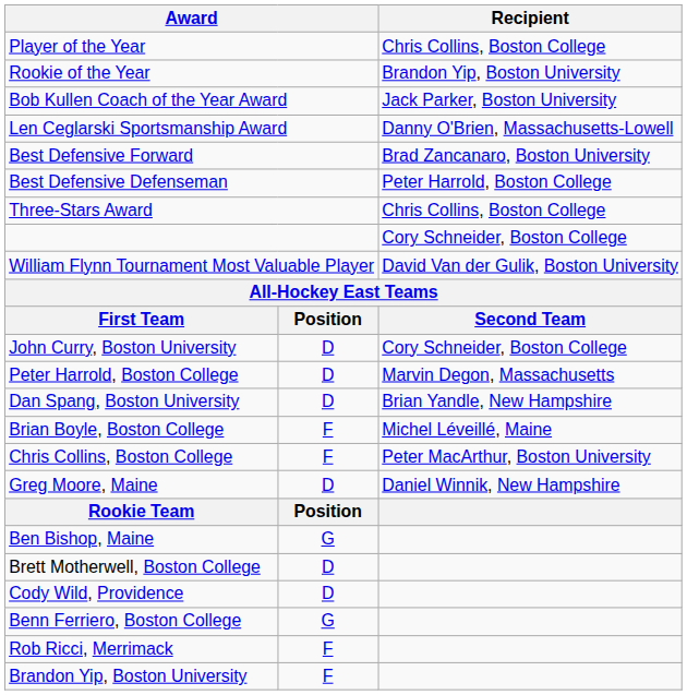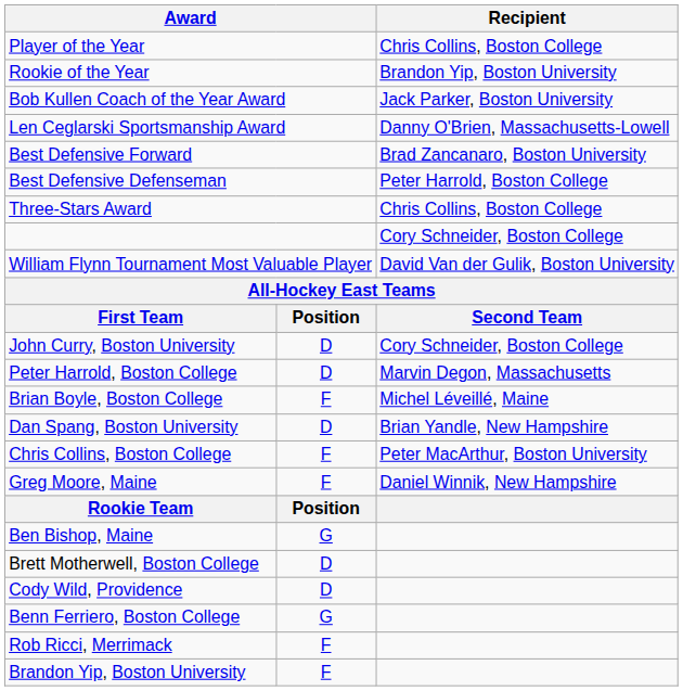 <table class="wikitable">
 <tr>
 <th colspan=2><a href='#'>Award</a></th>
 <th>Recipient</th>
 </tr>
 <tr>
 <td colspan=2><a href='#'>Player of the Year</a></td>
 <td><a href='#'>Chris Collins</a>, <a href='#'>Boston College</a></td>
 </tr>
 <tr>
 <td colspan=2><a href='#'>Rookie of the Year</a></td>
 <td><a href='#'>Brandon Yip</a>, <a href='#'>Boston University</a></td>
 </tr>
 <tr>
 <td colspan=2><a href='#'>Bob Kullen Coach of the Year Award</a></td>
 <td><a href='#'>Jack Parker</a>, <a href='#'>Boston University</a></td>
 </tr>
 <tr>
 <td colspan=2><a href='#'>Len Ceglarski Sportsmanship Award</a></td>
 <td><a href='#'>Danny O'Brien</a>, <a href='#'>Massachusetts-Lowell</a></td>
 </tr>
 <tr>
 <td colspan=2><a href='#'>Best Defensive Forward</a></td>
 <td><a href='#'>Brad Zancanaro</a>, <a href='#'>Boston University</a></td>
 </tr>
 <tr>
 <td colspan=2><a href='#'>Best Defensive Defenseman</a></td>
 <td><a href='#'>Peter Harrold</a>, <a href='#'>Boston College</a></td>
 </tr>
 <tr>
 <td colspan=2><a href='#'>Three-Stars Award</a></td>
 <td><a href='#'>Chris Collins</a>, <a href='#'>Boston College</a></td>
 </tr>
 <tr>
 <td colspan=2></td>
 <td><a href='#'>Cory Schneider</a>, <a href='#'>Boston College</a></td>
 </tr>
 <tr>
 <td colspan=2><a href='#'>William Flynn Tournament Most Valuable Player</a></td>
 <td><a href='#'>David Van der Gulik</a>, <a href='#'>Boston University</a></td>
 </tr>
 <tr>
 <th colspan=3><a href='#'>All-Hockey East Teams</a></th>
 </tr>
 <tr>
 <th><a href='#'>First Team</a></th>
 <th>  Position  </th>
 <th><a href='#'>Second Team</a></th>
 </tr>
 <tr>
 <td><a href='#'>John Curry</a>, <a href='#'>Boston University</a></td>
 <td align=center><a href='#'>D</a></td>
 <td><a href='#'>Cory Schneider</a>, <a href='#'>Boston College</a></td>
 </tr>
 <tr>
 <td><a href='#'>Peter Harrold</a>, <a href='#'>Boston College</a></td>
 <td align=center><a href='#'>D</a></td>
 <td><a href='#'>Marvin Degon</a>, <a href='#'>Massachusetts</a></td>
 </tr>
 <tr>
+<td><a href='#'>Brian Boyle</a>, <a href='#'>Boston College</a></td>
+<td align=center><a href='#'>F</a></td>
+<td><a href='#'>Michel Léveillé</a>, <a href='#'>Maine</a></td>
+</tr>
+<tr>
 <td><a href='#'>Dan Spang</a>, <a href='#'>Boston University</a></td>
 <td align=center><a href='#'>D</a></td>
 <td><a href='#'>Brian Yandle</a>, <a href='#'>New Hampshire</a></td>
-</tr>
-<tr>
-<td><a href='#'>Brian Boyle</a>, <a href='#'>Boston College</a></td>
-<td align=center><a href='#'>F</a></td>
-<td><a href='#'>Michel Léveillé</a>, <a href='#'>Maine</a></td>
 </tr>
 <tr>
 <td><a href='#'>Chris Collins</a>, <a href='#'>Boston College</a></td>
 <td align=center><a href='#'>F</a></td>
 <td><a href='#'>Peter MacArthur</a>, <a href='#'>Boston University</a></td>
 </tr>
 <tr>
 <td><a href='#'>Greg Moore</a>, <a href='#'>Maine</a></td>
-<td align=center><a href='#'>D</a></td>
+<td align=center><a href='#'>F</a></td>
 <td><a href='#'>Daniel Winnik</a>, <a href='#'>New Hampshire</a></td>
 </tr>
 <tr>
 <th><a href='#'>Rookie Team</a></th>
 <th>  Position  </th>
 <th></th>
 </tr>
 <tr>
 <td><a href='#'>Ben Bishop</a>, <a href='#'>Maine</a></td>
 <td align=center><a href='#'>G</a></td>
 <td></td>
 </tr>
 <tr>
 <td>Brett Motherwell, <a href='#'>Boston College</a></td>
 <td align=center><a href='#'>D</a></td>
 <td></td>
 </tr>
 <tr>
 <td><a href='#'>Cody Wild</a>, <a href='#'>Providence</a></td>
 <td align=center><a href='#'>D</a></td>
 <td></td>
 </tr>
 <tr>
 <td><a href='#'>Benn Ferriero</a>, <a href='#'>Boston College</a></td>
 <td align=center><a href='#'>G</a></td>
 <td></td>
 </tr>
 <tr>
 <td><a href='#'>Rob Ricci</a>, <a href='#'>Merrimack</a></td>
 <td align=center><a href='#'>F</a></td>
 <td></td>
 </tr>
 <tr>
 <td><a href='#'>Brandon Yip</a>, <a href='#'>Boston University</a></td>
 <td align=center><a href='#'>F</a></td>
 <td></td>
 </tr>
 </table>
